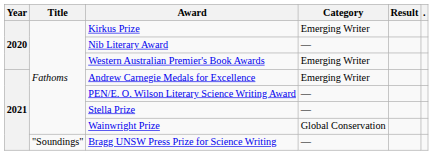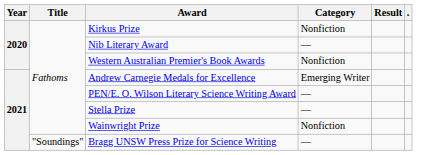 <table class="wikitable sortable">
 <tr>
 <th>Year</th>
 <th>Title</th>
 <th>Award</th>
 <th>Category</th>
 <th>Result</th>
 <th>.</th>
 </tr>
 <tr>
 <th rowspan="3">2020</th>
 <td rowspan="7"><em>Fathoms</em></td>
 <td><a href='#'>Kirkus Prize</a></td>
-<td>Emerging Writer</td>
+<td>Nonfiction</td>
 <td></td>
 <td></td>
 </tr>
 <tr>
 <td><a href='#'>Nib Literary Award</a></td>
 <td>—</td>
 <td></td>
 <td></td>
 </tr>
 <tr>
 <td><a href='#'>Western Australian Premier's Book Awards</a></td>
-<td>Emerging Writer</td>
+<td>Nonfiction</td>
 <td></td>
 <td></td>
 </tr>
 <tr>
 <th rowspan="5">2021</th>
 <td><a href='#'>Andrew Carnegie Medals for Excellence</a></td>
 <td>Emerging Writer</td>
 <td></td>
 <td></td>
 </tr>
 <tr>
 <td><a href='#'>PEN/E. O. Wilson Literary Science Writing Award</a></td>
 <td>—</td>
 <td></td>
 <td></td>
 </tr>
 <tr>
 <td><a href='#'>Stella Prize</a></td>
 <td>—</td>
 <td></td>
 <td></td>
 </tr>
 <tr>
 <td><a href='#'>Wainwright Prize</a></td>
-<td>Global Conservation</td>
+<td>Nonfiction</td>
 <td></td>
 <td></td>
 </tr>
 <tr>
 <td>"Soundings"</td>
 <td><a href='#'>Bragg UNSW Press Prize for Science Writing</a></td>
 <td>—</td>
 <td></td>
 <td></td>
 </tr>
 </table>
